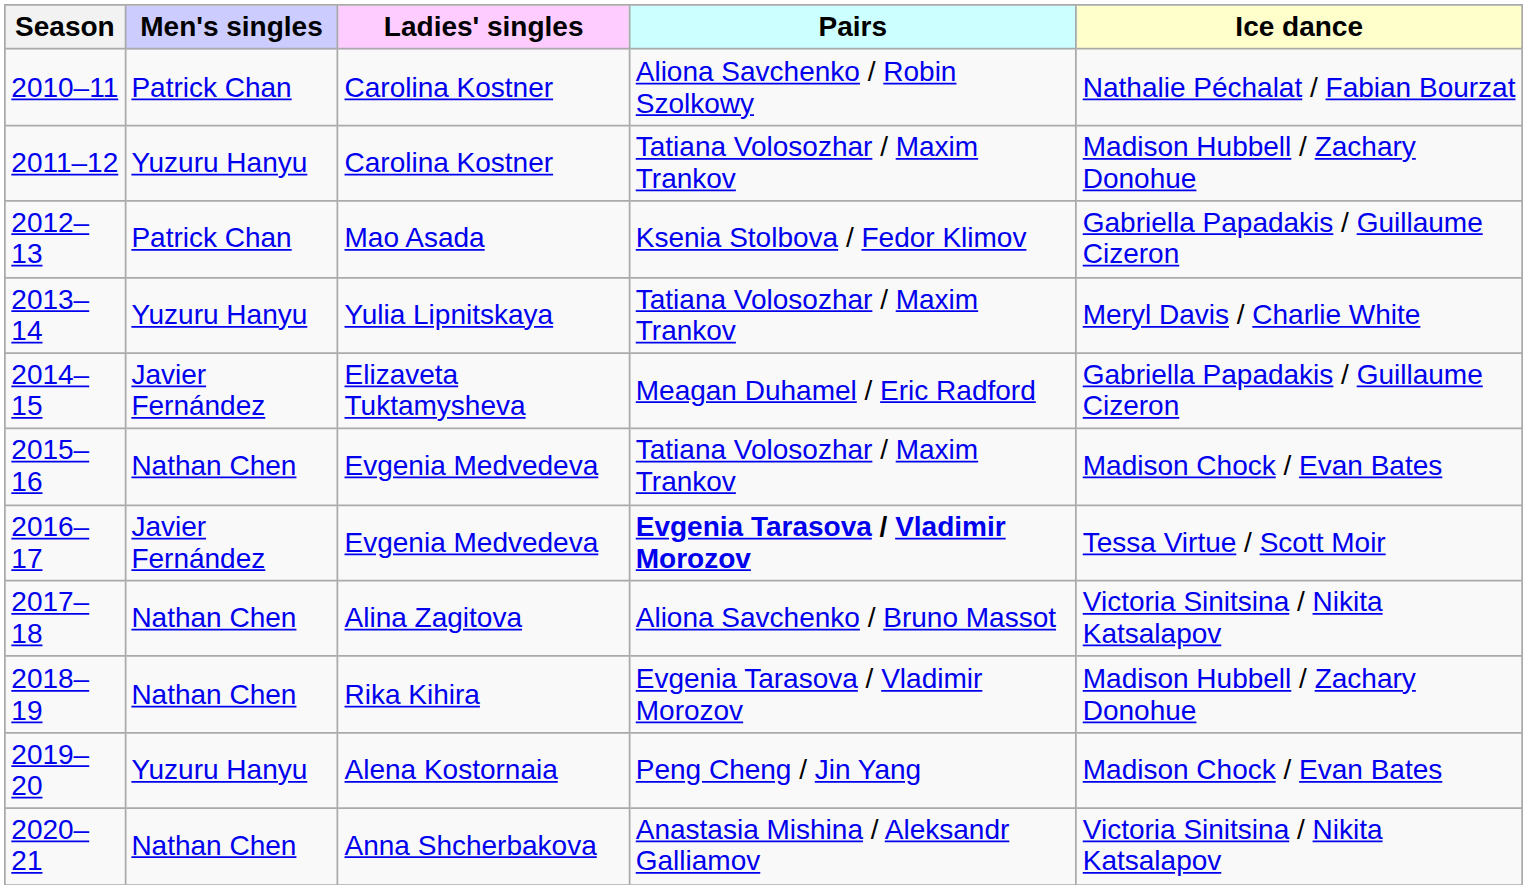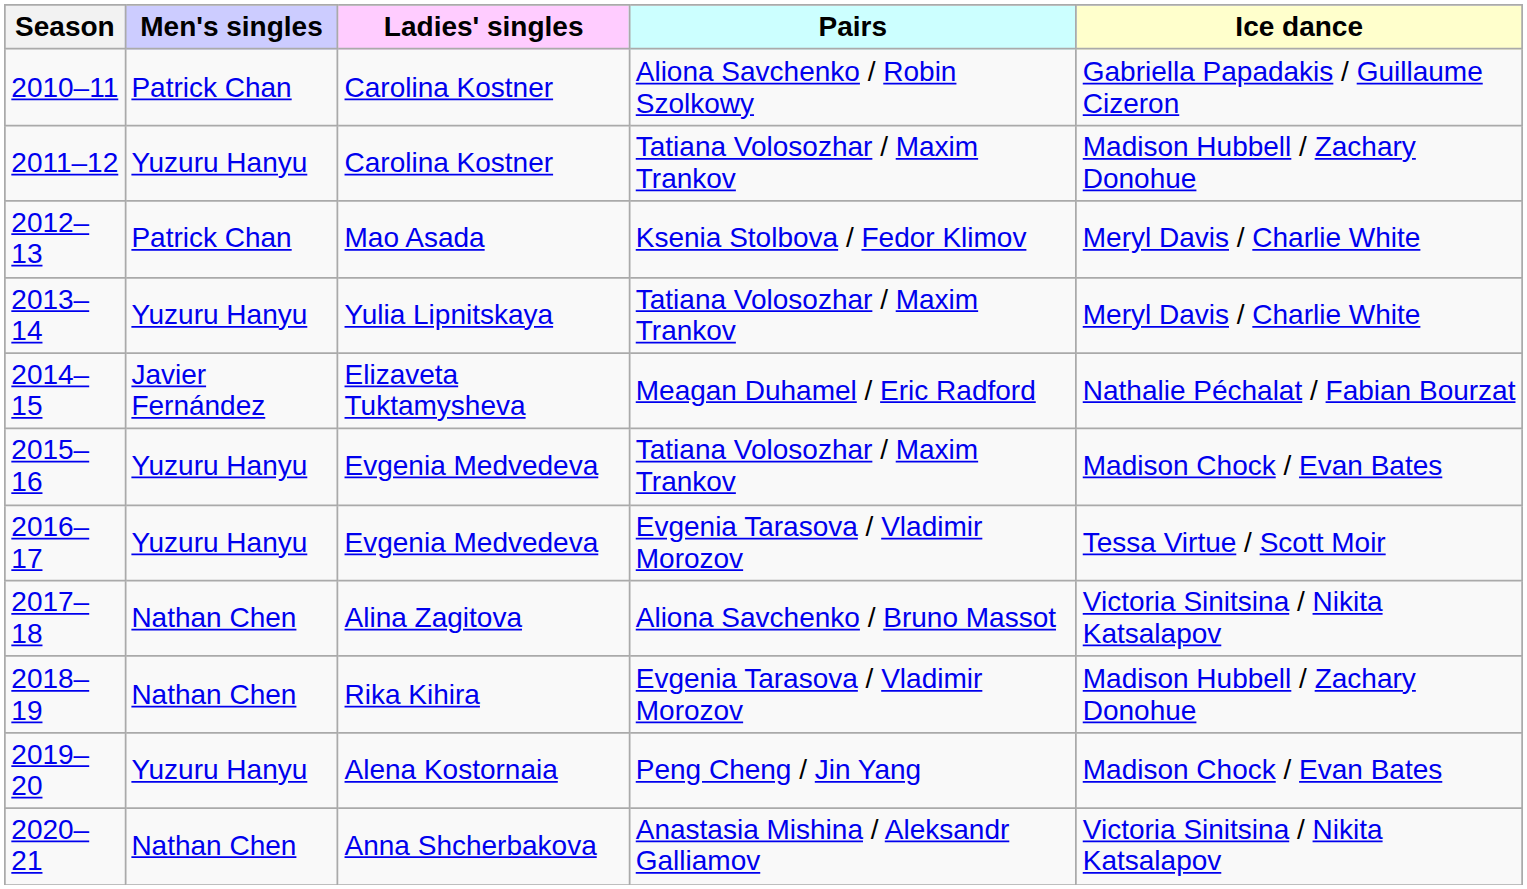 <table class="wikitable sortable">
 <tr>
 <th>Season</th>
 <th style="background-color: #ccf;">Men's singles</th>
 <th style="background-color: #fcf;">Ladies' singles</th>
 <th style="background-color: #cff;">Pairs</th>
 <th style="background-color: #ffc;">Ice dance</th>
 </tr>
 <tr>
 <td><a href='#'>2010–11</a></td>
 <td> <a href='#'>Patrick Chan</a></td>
 <td> <a href='#'>Carolina Kostner</a></td>
 <td> <a href='#'>Aliona Savchenko</a> / <a href='#'>Robin Szolkowy</a></td>
-<td> <a href='#'>Nathalie Péchalat</a> / <a href='#'>Fabian Bourzat</a></td>
+<td> <a href='#'>Gabriella Papadakis</a> / <a href='#'>Guillaume Cizeron</a></td>
 </tr>
 <tr>
 <td><a href='#'>2011–12</a></td>
 <td> <a href='#'>Yuzuru Hanyu</a></td>
 <td> <a href='#'>Carolina Kostner</a></td>
 <td> <a href='#'>Tatiana Volosozhar</a> / <a href='#'>Maxim Trankov</a></td>
 <td> <a href='#'>Madison Hubbell</a> / <a href='#'>Zachary Donohue</a></td>
 </tr>
 <tr>
 <td><a href='#'>2012–13</a></td>
 <td> <a href='#'>Patrick Chan</a></td>
 <td> <a href='#'>Mao Asada</a></td>
 <td> <a href='#'>Ksenia Stolbova</a> / <a href='#'>Fedor Klimov</a></td>
-<td> <a href='#'>Gabriella Papadakis</a> / <a href='#'>Guillaume Cizeron</a></td>
+<td> <a href='#'>Meryl Davis</a> / <a href='#'>Charlie White</a></td>
 </tr>
 <tr>
 <td><a href='#'>2013–14</a></td>
 <td> <a href='#'>Yuzuru Hanyu</a></td>
 <td> <a href='#'>Yulia Lipnitskaya</a></td>
 <td> <a href='#'>Tatiana Volosozhar</a> / <a href='#'>Maxim Trankov</a></td>
 <td> <a href='#'>Meryl Davis</a> / <a href='#'>Charlie White</a></td>
 </tr>
 <tr>
 <td><a href='#'>2014–15</a></td>
 <td> <a href='#'>Javier Fernández</a></td>
 <td> <a href='#'>Elizaveta Tuktamysheva</a></td>
 <td> <a href='#'>Meagan Duhamel</a> / <a href='#'>Eric Radford</a></td>
-<td> <a href='#'>Gabriella Papadakis</a> / <a href='#'>Guillaume Cizeron</a></td>
+<td> <a href='#'>Nathalie Péchalat</a> / <a href='#'>Fabian Bourzat</a></td>
 </tr>
 <tr>
 <td><a href='#'>2015–16</a></td>
-<td> <a href='#'>Nathan Chen</a></td>
+<td> <a href='#'>Yuzuru Hanyu</a></td>
 <td> <a href='#'>Evgenia Medvedeva</a></td>
 <td> <a href='#'>Tatiana Volosozhar</a> / <a href='#'>Maxim Trankov</a></td>
 <td> <a href='#'>Madison Chock</a> / <a href='#'>Evan Bates</a></td>
 </tr>
 <tr>
 <td><a href='#'>2016–17</a></td>
-<td> <a href='#'>Javier Fernández</a></td>
+<td> <a href='#'>Yuzuru Hanyu</a></td>
 <td> <a href='#'>Evgenia Medvedeva</a></td>
-<td><strong> <a href='#'>Evgenia Tarasova</a> / <a href='#'>Vladimir Morozov</a></strong></td>
+<td> <a href='#'>Evgenia Tarasova</a> / <a href='#'>Vladimir Morozov</a></td>
 <td> <a href='#'>Tessa Virtue</a> / <a href='#'>Scott Moir</a></td>
 </tr>
 <tr>
 <td><a href='#'>2017–18</a></td>
 <td> <a href='#'>Nathan Chen</a></td>
 <td> <a href='#'>Alina Zagitova</a></td>
 <td> <a href='#'>Aliona Savchenko</a> / <a href='#'>Bruno Massot</a></td>
 <td> <a href='#'>Victoria Sinitsina</a> / <a href='#'>Nikita Katsalapov</a></td>
 </tr>
 <tr>
 <td><a href='#'>2018–19</a></td>
 <td> <a href='#'>Nathan Chen</a></td>
 <td> <a href='#'>Rika Kihira</a></td>
 <td> <a href='#'>Evgenia Tarasova</a> / <a href='#'>Vladimir Morozov</a></td>
 <td> <a href='#'>Madison Hubbell</a> / <a href='#'>Zachary Donohue</a></td>
 </tr>
 <tr>
 <td><a href='#'>2019–20</a></td>
 <td> <a href='#'>Yuzuru Hanyu</a></td>
 <td> <a href='#'>Alena Kostornaia</a></td>
 <td> <a href='#'>Peng Cheng</a> / <a href='#'>Jin Yang</a></td>
 <td> <a href='#'>Madison Chock</a> / <a href='#'>Evan Bates</a></td>
 </tr>
 <tr>
 <td><a href='#'>2020–21</a></td>
 <td> <a href='#'>Nathan Chen</a></td>
 <td> <a href='#'>Anna Shcherbakova</a></td>
 <td> <a href='#'>Anastasia Mishina</a> / <a href='#'>Aleksandr Galliamov</a></td>
 <td> <a href='#'>Victoria Sinitsina</a> / <a href='#'>Nikita Katsalapov</a></td>
 </tr>
 </table>
